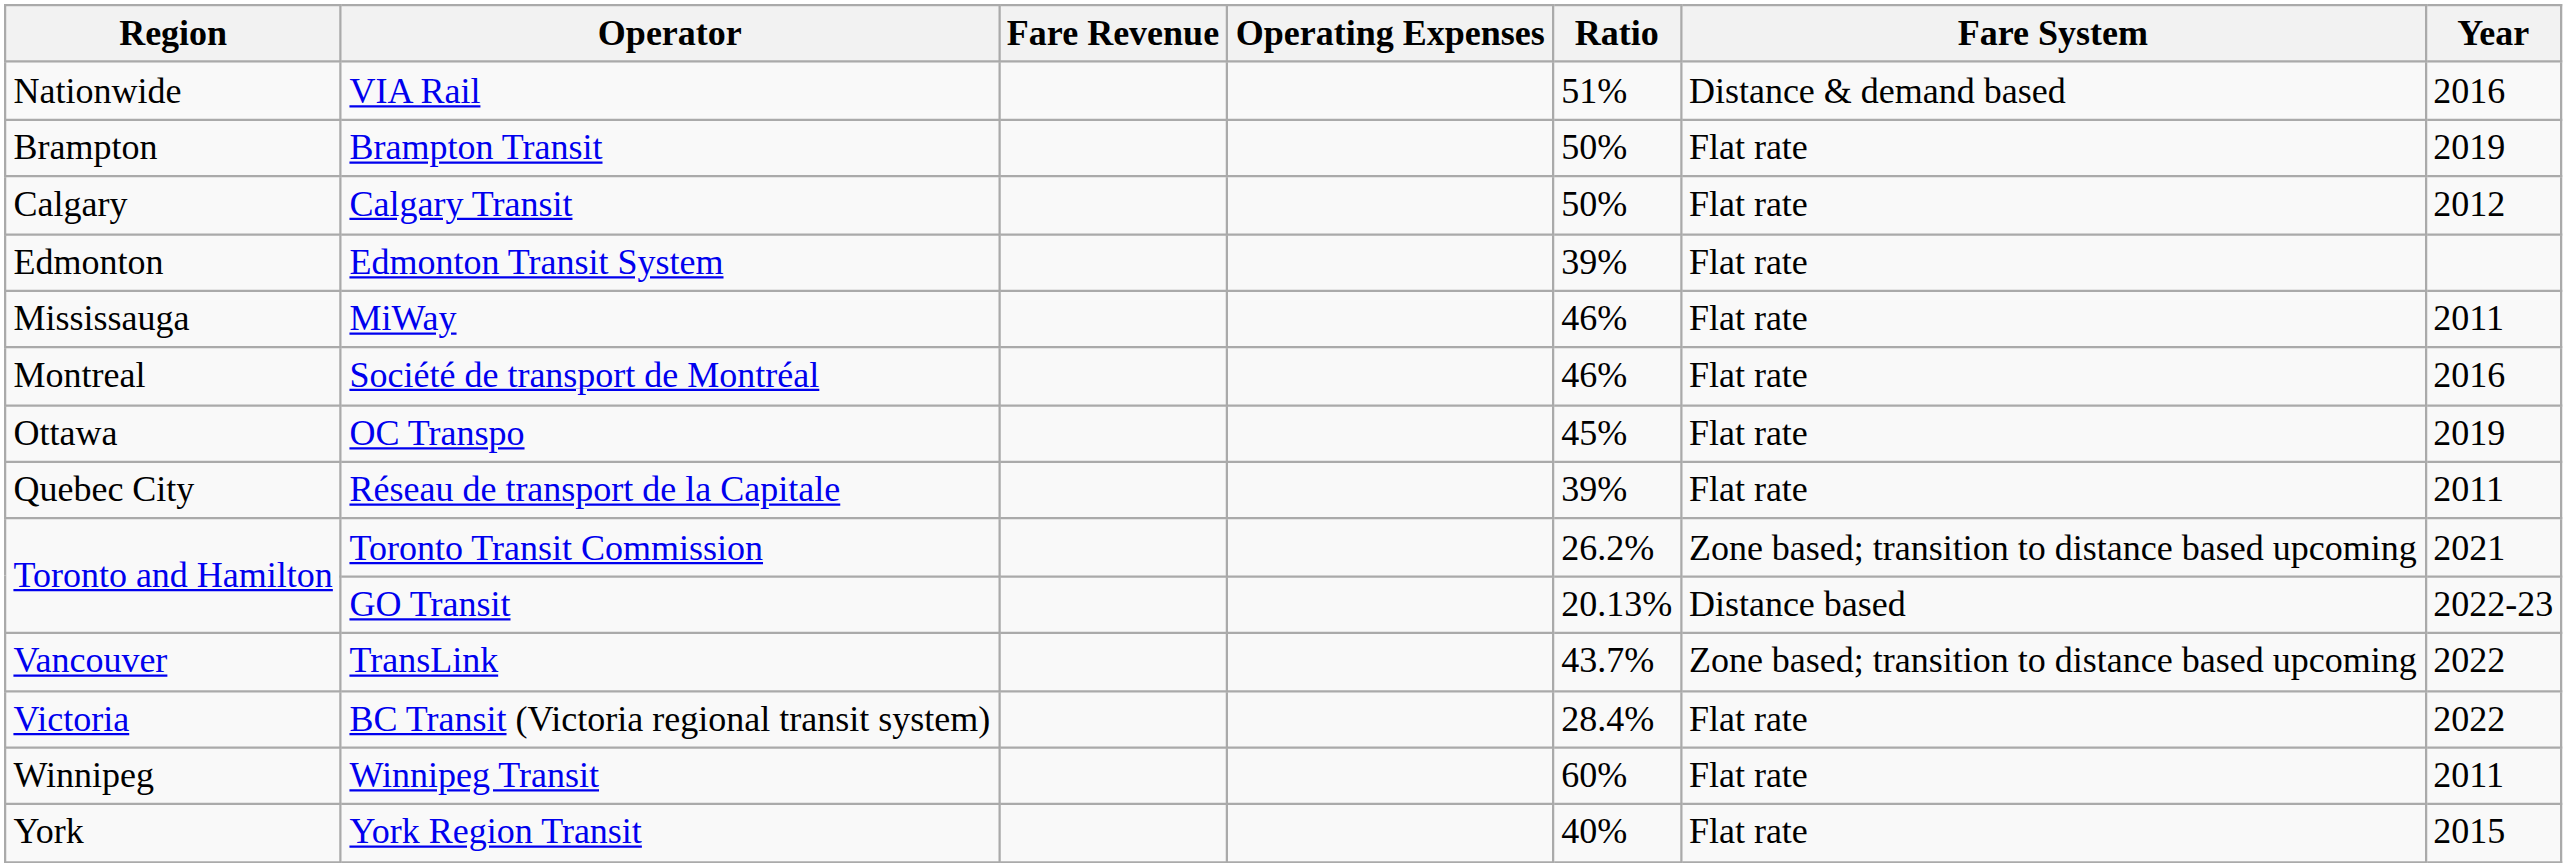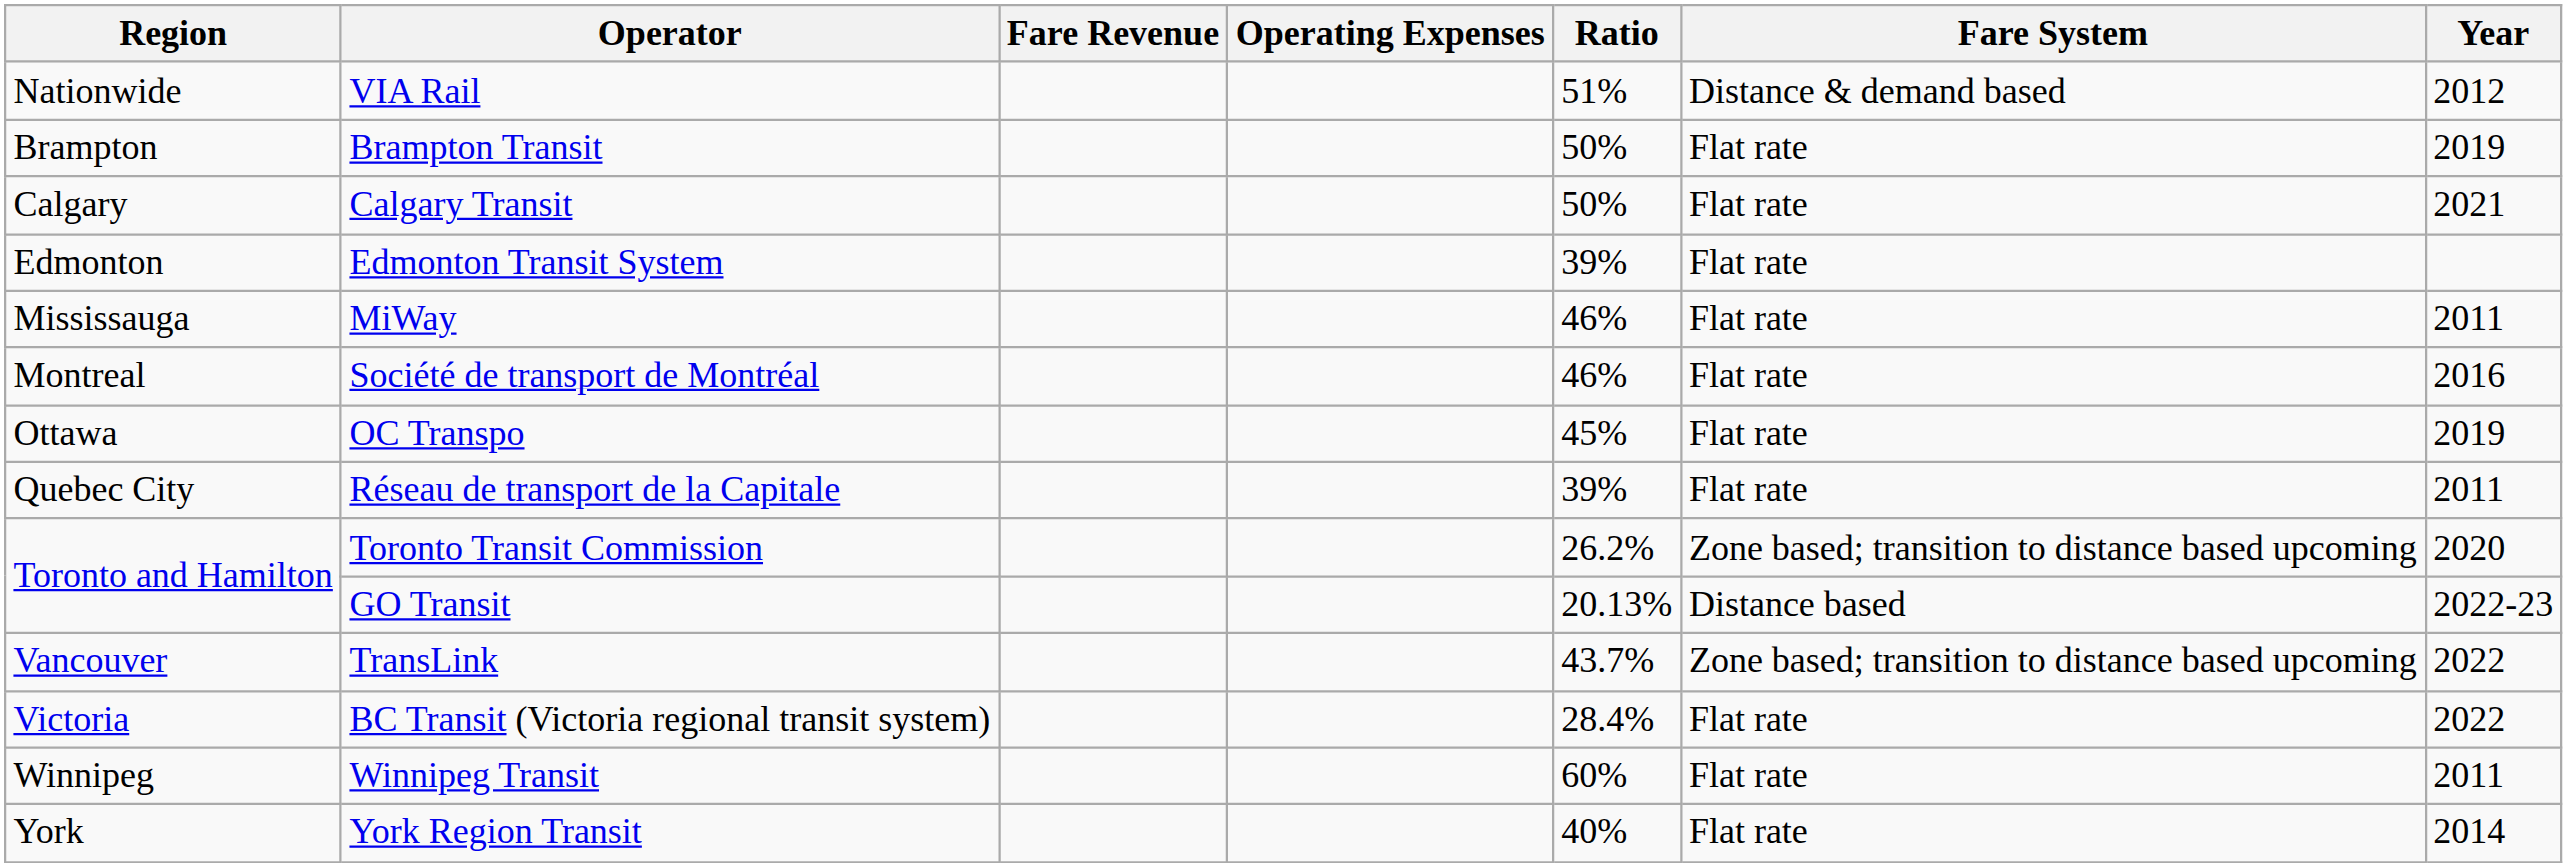 <table class="wikitable sortable">
 <tr>
 <th>Region</th>
 <th>Operator</th>
 <th>Fare Revenue</th>
 <th>Operating Expenses</th>
 <th>Ratio</th>
 <th>Fare System</th>
 <th>Year</th>
 </tr>
 <tr>
 <td>Nationwide</td>
 <td><a href='#'>VIA Rail</a></td>
 <td></td>
 <td></td>
 <td>51%</td>
 <td>Distance & demand based</td>
-<td>2016</td>
+<td>2012</td>
 </tr>
 <tr>
 <td>Brampton</td>
 <td><a href='#'>Brampton Transit</a></td>
 <td></td>
 <td></td>
 <td>50%</td>
 <td>Flat rate</td>
 <td>2019</td>
 </tr>
 <tr>
 <td>Calgary</td>
 <td><a href='#'>Calgary Transit</a></td>
 <td></td>
 <td></td>
 <td>50%</td>
 <td>Flat rate</td>
-<td>2012</td>
+<td>2021</td>
 </tr>
 <tr>
 <td>Edmonton</td>
 <td><a href='#'>Edmonton Transit System</a></td>
 <td></td>
 <td></td>
 <td>39%</td>
 <td>Flat rate</td>
 <td></td>
 </tr>
 <tr>
 <td>Mississauga</td>
 <td><a href='#'>MiWay</a></td>
 <td></td>
 <td></td>
 <td>46%</td>
 <td>Flat rate</td>
 <td>2011</td>
 </tr>
 <tr>
 <td>Montreal</td>
 <td><a href='#'>Société de transport de Montréal</a></td>
 <td></td>
 <td></td>
 <td>46%</td>
 <td>Flat rate</td>
 <td>2016</td>
 </tr>
 <tr>
 <td>Ottawa</td>
 <td><a href='#'>OC Transpo</a></td>
 <td></td>
 <td></td>
 <td>45%</td>
 <td>Flat rate</td>
 <td>2019</td>
 </tr>
 <tr>
 <td>Quebec City</td>
 <td><a href='#'>Réseau de transport de la Capitale</a></td>
 <td></td>
 <td></td>
 <td>39%</td>
 <td>Flat rate</td>
 <td>2011</td>
 </tr>
 <tr>
 <td rowspan="2"><a href='#'>Toronto and Hamilton</a></td>
 <td><a href='#'>Toronto Transit Commission</a></td>
 <td></td>
 <td></td>
 <td>26.2%</td>
 <td>Zone based; transition to distance based upcoming</td>
-<td>2021</td>
+<td>2020</td>
 </tr>
 <tr>
 <td><a href='#'>GO Transit</a></td>
 <td></td>
 <td></td>
 <td>20.13%</td>
 <td>Distance based</td>
 <td>2022-23</td>
 </tr>
 <tr>
 <td><a href='#'>Vancouver</a></td>
 <td><a href='#'>TransLink</a></td>
 <td></td>
 <td></td>
 <td>43.7%</td>
 <td>Zone based; transition to distance based upcoming</td>
 <td>2022</td>
 </tr>
 <tr>
 <td><a href='#'>Victoria</a></td>
 <td><a href='#'>BC Transit</a> (Victoria regional transit system)</td>
 <td></td>
 <td></td>
 <td>28.4%</td>
 <td>Flat rate</td>
 <td>2022</td>
 </tr>
 <tr>
 <td>Winnipeg</td>
 <td><a href='#'>Winnipeg Transit</a></td>
 <td></td>
 <td></td>
 <td>60%</td>
 <td>Flat rate</td>
 <td>2011</td>
 </tr>
 <tr>
 <td>York</td>
 <td><a href='#'>York Region Transit</a></td>
 <td></td>
 <td></td>
 <td>40%</td>
 <td>Flat rate</td>
-<td>2015</td>
+<td>2014</td>
 </tr>
 </table>
